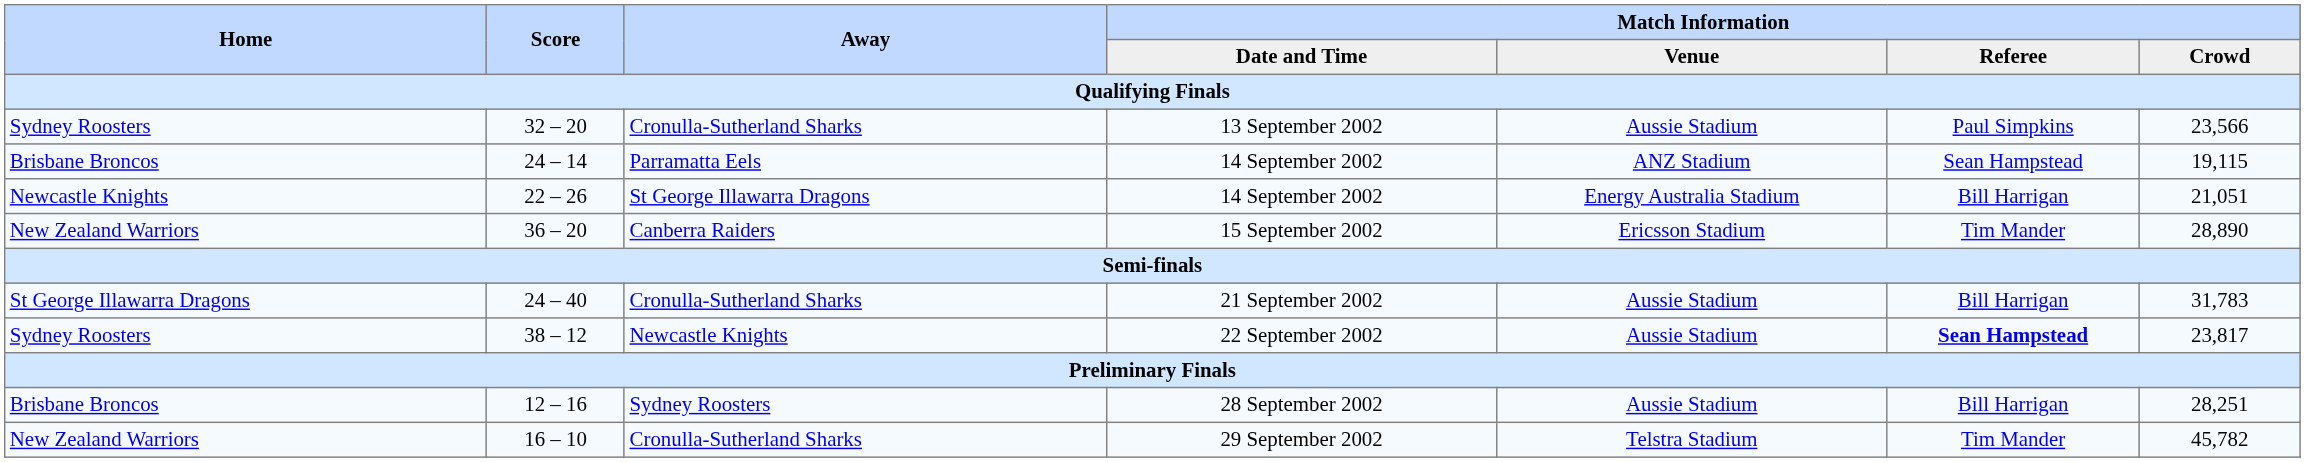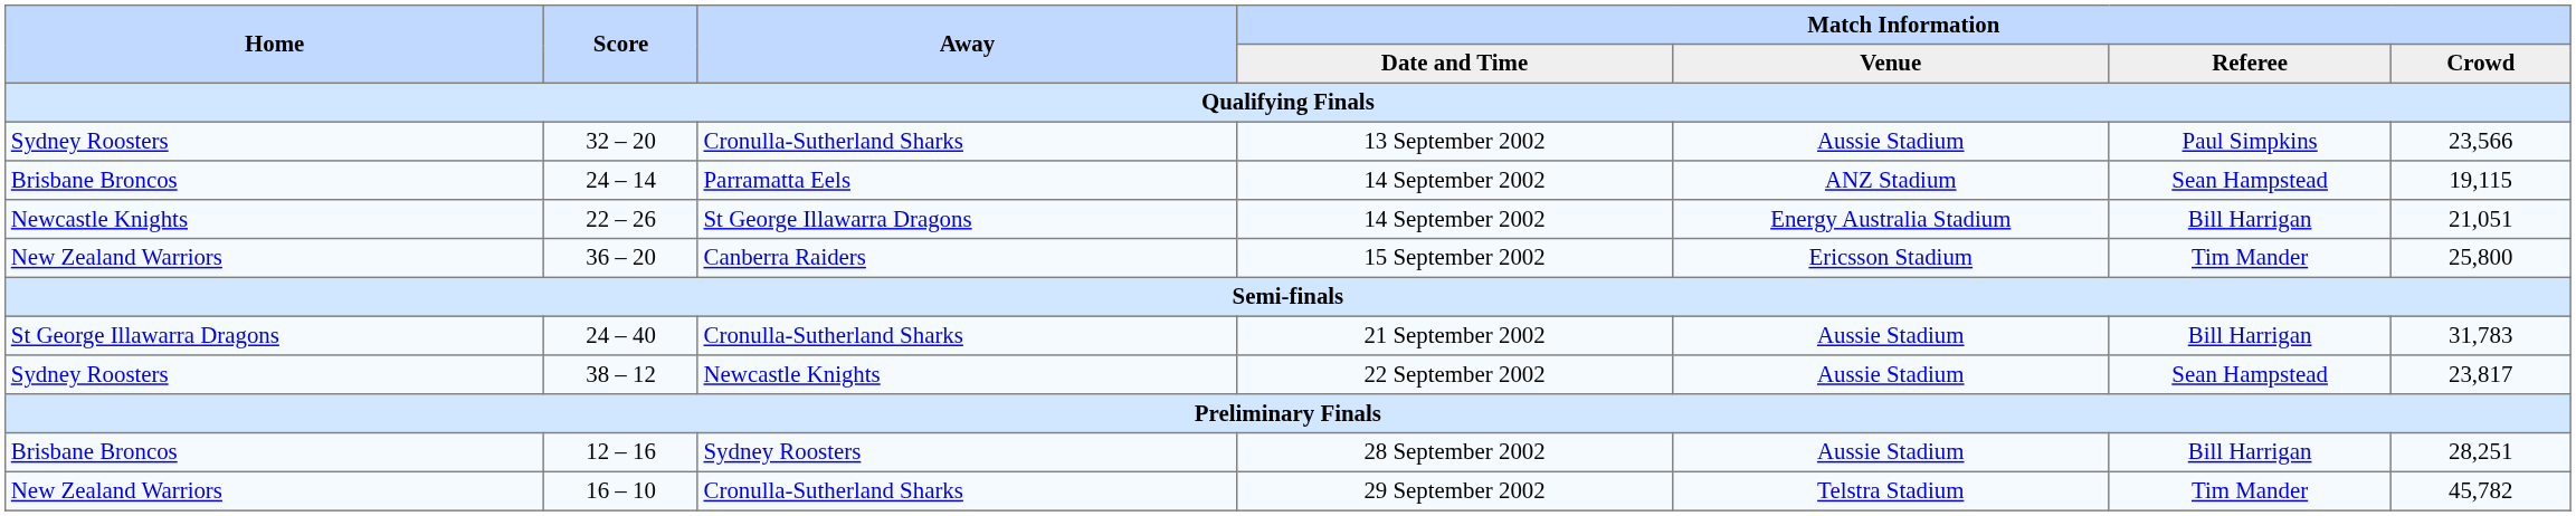 <table border="1" cellpadding="3" cellspacing="0" style="border-collapse:collapse; font-size:90%; text-align:center; width:100%;">
 <tr style="background:#c1d8ff;">
 <th rowspan="2" style="width:21%;">Home</th>
 <th rowspan="2" style="width:6%;">Score</th>
 <th rowspan="2" style="width:21%;">Away</th>
 <th colspan=6>Match Information</th>
 </tr>
 <tr style="background:#efefef;">
 <th width=17%>Date and Time</th>
 <th width=17%>Venue</th>
 <th width=11%>Referee</th>
 <th width=7%>Crowd</th>
 </tr>
 <tr style="background:#d0e7ff;">
 <td colspan=7><strong>Qualifying Finals</strong></td>
 </tr>
 <tr style="background:#f5faff;">
 <td align=left> <a href='#'>Sydney Roosters</a></td>
 <td>32 – 20</td>
 <td align=left> <a href='#'>Cronulla-Sutherland Sharks</a></td>
 <td>13 September 2002</td>
 <td><a href='#'>Aussie Stadium</a></td>
 <td><a href='#'>Paul Simpkins</a></td>
 <td>23,566</td>
 </tr>
 <tr style="background:#f5faff;">
 <td align=left> <a href='#'>Brisbane Broncos</a></td>
 <td>24 – 14</td>
 <td align=left> <a href='#'>Parramatta Eels</a></td>
 <td>14 September 2002</td>
 <td><a href='#'>ANZ Stadium</a></td>
 <td><a href='#'>Sean Hampstead</a></td>
 <td>19,115</td>
 </tr>
 <tr style="background:#f5faff;">
 <td align=left> <a href='#'>Newcastle Knights</a></td>
 <td>22 – 26</td>
 <td align=left> <a href='#'>St George Illawarra Dragons</a></td>
 <td>14 September 2002</td>
 <td><a href='#'>Energy Australia Stadium</a></td>
 <td><a href='#'>Bill Harrigan</a></td>
 <td>21,051</td>
 </tr>
 <tr style="background:#f5faff;">
 <td align=left> <a href='#'>New Zealand Warriors</a></td>
 <td>36 – 20</td>
 <td align=left> <a href='#'>Canberra Raiders</a></td>
 <td>15 September 2002</td>
 <td><a href='#'>Ericsson Stadium</a></td>
 <td><a href='#'>Tim Mander</a></td>
-<td>28,890</td>
+<td>25,800</td>
 </tr>
 <tr style="background:#d0e7ff;">
 <td colspan=7><strong>Semi-finals</strong></td>
 </tr>
 <tr style="background:#f5faff;">
 <td align=left> <a href='#'>St George Illawarra Dragons</a></td>
 <td>24 – 40</td>
 <td align=left> <a href='#'>Cronulla-Sutherland Sharks</a></td>
 <td>21 September 2002</td>
 <td><a href='#'>Aussie Stadium</a></td>
 <td><a href='#'>Bill Harrigan</a></td>
 <td>31,783</td>
 </tr>
 <tr style="background:#f5faff;">
 <td align=left> <a href='#'>Sydney Roosters</a></td>
 <td>38 – 12</td>
 <td align=left> <a href='#'>Newcastle Knights</a></td>
 <td>22 September 2002</td>
 <td><a href='#'>Aussie Stadium</a></td>
-<td><strong><a href='#'>Sean Hampstead</a></strong></td>
+<td><a href='#'>Sean Hampstead</a></td>
 <td>23,817</td>
 </tr>
 <tr style="background:#d0e7ff;">
 <td colspan=7><strong>Preliminary Finals</strong></td>
 </tr>
 <tr style="background:#f5faff;">
 <td align=left> <a href='#'>Brisbane Broncos</a></td>
 <td>12 – 16</td>
 <td align=left> <a href='#'>Sydney Roosters</a></td>
 <td>28 September 2002</td>
 <td><a href='#'>Aussie Stadium</a></td>
 <td><a href='#'>Bill Harrigan</a></td>
 <td>28,251</td>
 </tr>
 <tr style="background:#f5faff;">
 <td align=left> <a href='#'>New Zealand Warriors</a></td>
 <td>16 – 10</td>
 <td align=left> <a href='#'>Cronulla-Sutherland Sharks</a></td>
 <td>29 September 2002</td>
 <td><a href='#'>Telstra Stadium</a></td>
 <td><a href='#'>Tim Mander</a></td>
 <td>45,782</td>
 </tr>
 </table>
